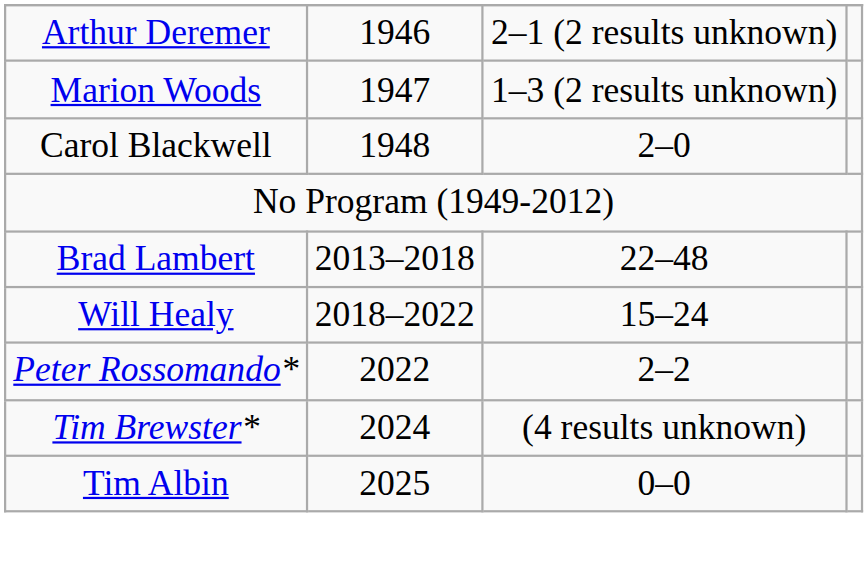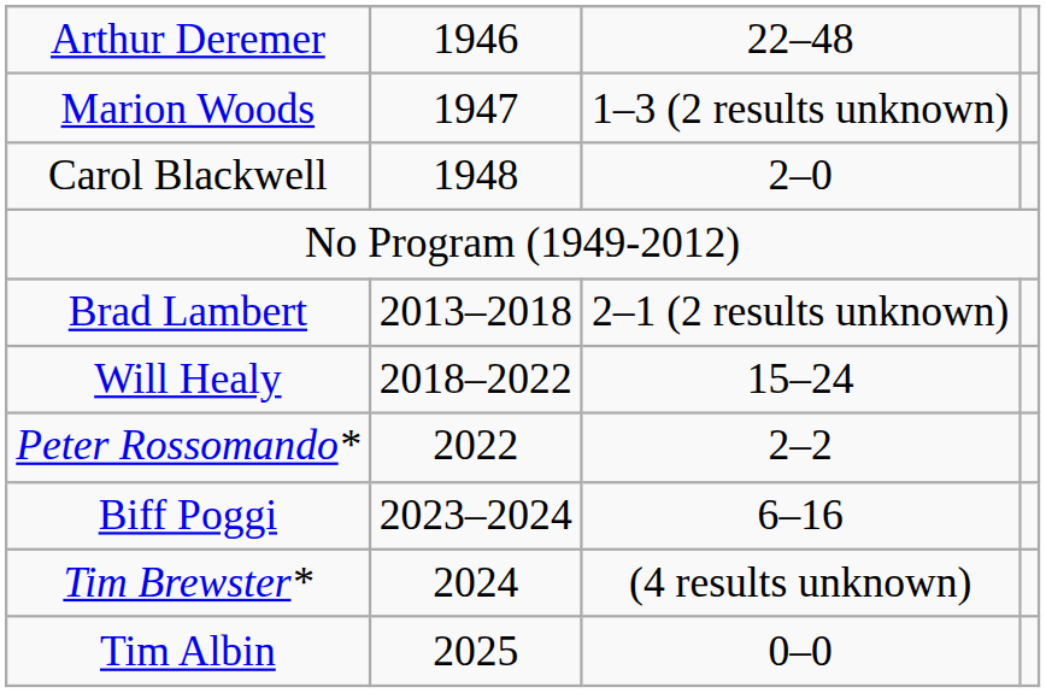 <table class="wikitable" style="text-align:center">
 <tr>
 </tr>
 <tr>
 <td><a href='#'>Arthur Deremer</a></td>
 <td>1946</td>
-<td>2–1 (2 results unknown)</td>
+<td>22–48</td>
 <td></td>
 </tr>
 <tr>
 <td><a href='#'>Marion Woods</a></td>
 <td>1947</td>
 <td>1–3 (2 results unknown)</td>
 <td></td>
 </tr>
 <tr>
 <td>Carol Blackwell</td>
 <td>1948</td>
 <td>2–0</td>
 <td></td>
 </tr>
 <tr>
 <td colspan=4>No Program (1949-2012)</td>
 </tr>
 <tr style="text-align:center;">
 <td><a href='#'>Brad Lambert</a></td>
 <td>2013–2018</td>
-<td>22–48</td>
+<td>2–1 (2 results unknown)</td>
 <td></td>
 </tr>
 <tr>
 <td><a href='#'>Will Healy</a></td>
 <td>2018–2022</td>
 <td>15–24</td>
 <td></td>
 </tr>
 <tr>
 <td><em><a href='#'>Peter Rossomando</a>*</em></td>
 <td>2022</td>
 <td>2–2</td>
 <td></td>
 </tr>
 <tr>
+<td><a href='#'>Biff Poggi</a></td>
+<td>2023–2024</td>
+<td>6–16</td>
+<td></td>
+</tr>
+<tr>
 <td><em><a href='#'>Tim Brewster</a>*</em></td>
 <td>2024</td>
 <td>(4 results unknown)</td>
 <td></td>
 </tr>
 <tr>
 <td><a href='#'>Tim Albin</a></td>
 <td>2025</td>
 <td>0–0</td>
 <td></td>
 </tr>
 </table>
